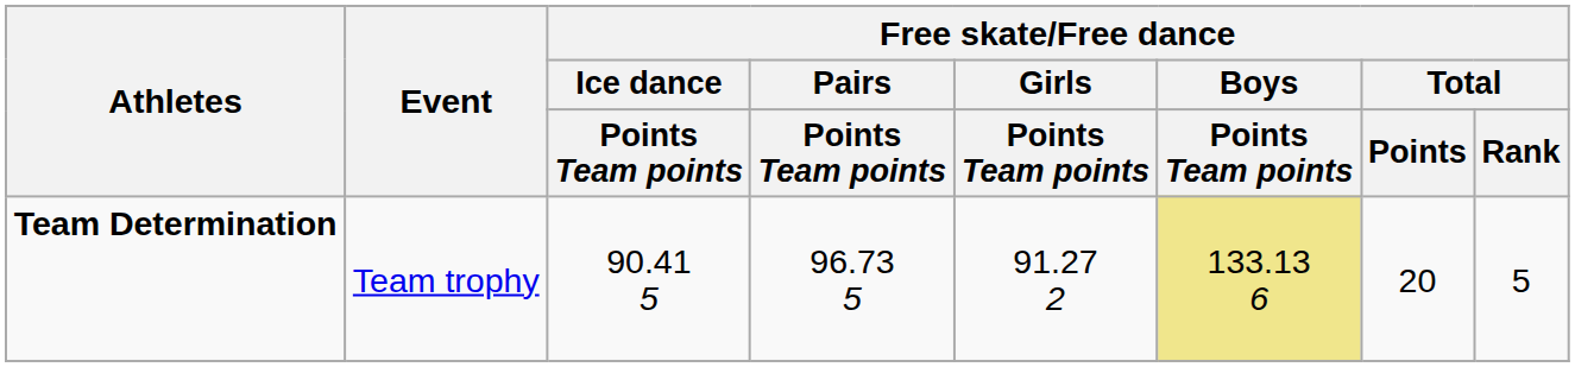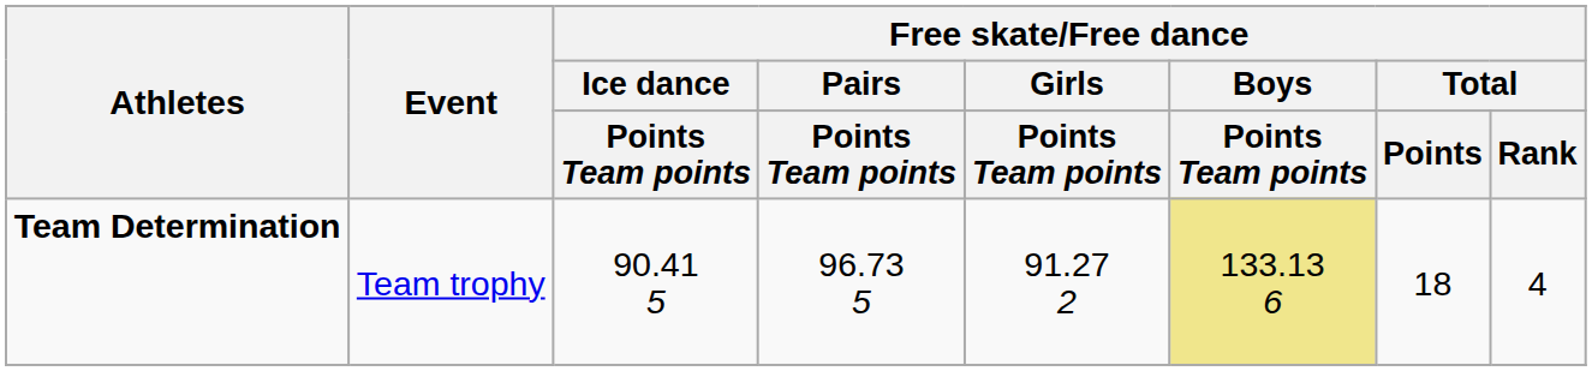 <table class="wikitable" style="font-size:90%">
 <tr>
 <th rowspan=3>Athletes</th>
 <th rowspan=3>Event</th>
 <th colspan=6>Free skate/Free dance</th>
 </tr>
 <tr style="font-size:95%">
 <th>Ice dance</th>
 <th>Pairs</th>
 <th>Girls</th>
 <th>Boys</th>
 <th colspan=2>Total</th>
 </tr>
 <tr style="font-size:95%">
 <th>Points<br><em>Team points</em></th>
 <th>Points<br><em>Team points</em></th>
 <th>Points<br><em>Team points</em></th>
 <th>Points<br><em>Team points</em></th>
 <th>Points</th>
 <th>Rank</th>
 </tr>
 <tr align=center>
 <td align=left><strong>Team Determination</strong><br><br><br><br></td>
 <td align=left><a href='#'>Team trophy</a></td>
 <td>90.41<br><em>5</em></td>
 <td>96.73<br><em>5</em></td>
 <td>91.27<br><em>2</em></td>
 <td style="background: khaki;">133.13<br><em>6</em></td>
-<td>20</td>
-<td>5</td>
+<td>18</td>
+<td>4</td>
 </tr>
 </table>
